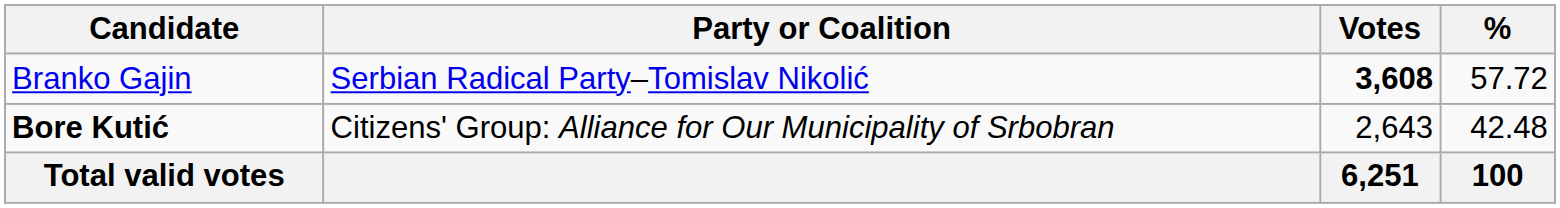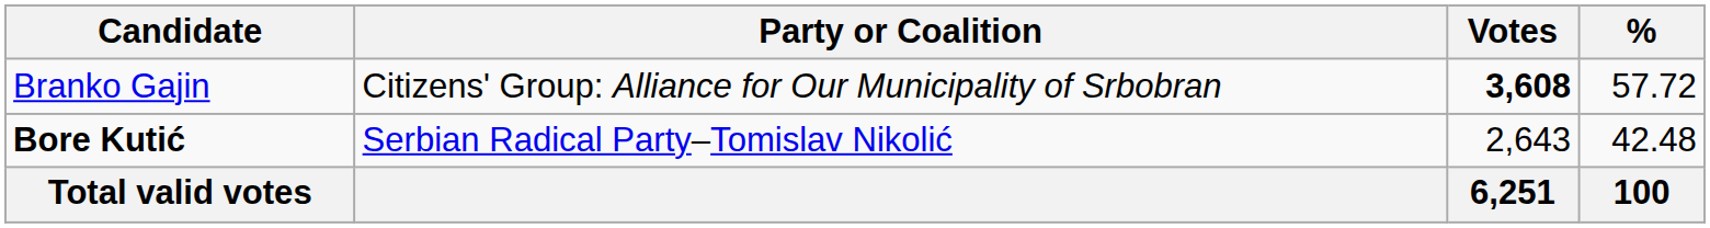 <table style="width:800px;" class="wikitable">
 <tr>
 <th>Candidate</th>
 <th>Party or Coalition</th>
 <th>Votes</th>
 <th>%</th>
 </tr>
 <tr>
 <td align="left"><a href='#'>Branko Gajin</a></td>
-<td align="left"><a href='#'>Serbian Radical Party</a>–<a href='#'>Tomislav Nikolić</a></td>
+<td align="left">Citizens' Group: <em>Alliance for Our Municipality of Srbobran</em></td>
 <td align="right"><strong>3,608</strong></td>
 <td align="right">57.72</td>
 </tr>
 <tr>
 <td align="left"><strong>Bore Kutić</strong></td>
-<td align="left">Citizens' Group: <em>Alliance for Our Municipality of Srbobran</em></td>
+<td align="left"><a href='#'>Serbian Radical Party</a>–<a href='#'>Tomislav Nikolić</a></td>
 <td align="right">2,643</td>
 <td align="right">42.48</td>
 </tr>
 <tr>
 <th align="left">Total valid votes</th>
 <th align="left"></th>
 <th align="right">6,251</th>
 <th align="right">100</th>
 </tr>
 </table>
